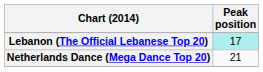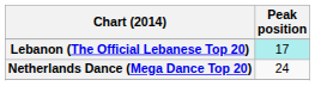 <table class="wikitable sortable plainrowheaders">
 <tr>
 <th scope="col">Chart (2014)</th>
 <th scope="col">Peak<br>position</th>
 </tr>
 <tr>
 </tr>
 <tr>
 </tr>
 <tr>
 </tr>
 <tr>
 </tr>
 <tr>
 </tr>
 <tr>
 </tr>
 <tr>
 </tr>
 <tr>
 </tr>
 <tr>
 </tr>
 <tr>
 <th scope="row">Lebanon (<a href='#'>The Official Lebanese Top 20</a>)</th>
 <td align="center" style="background: paleturquoise;">17</td>
 </tr>
 <tr>
 <th scope="row">Netherlands Dance (<a href='#'>Mega Dance Top 20</a>)</th>
-<td align=center>21</td>
+<td align=center>24</td>
 </tr>
 <tr>
 </tr>
 <tr>
 </tr>
 <tr>
 </tr>
 <tr>
 </tr>
 <tr>
 </tr>
 <tr>
 </tr>
 <tr>
 </tr>
 <tr>
 </tr>
 </table>
